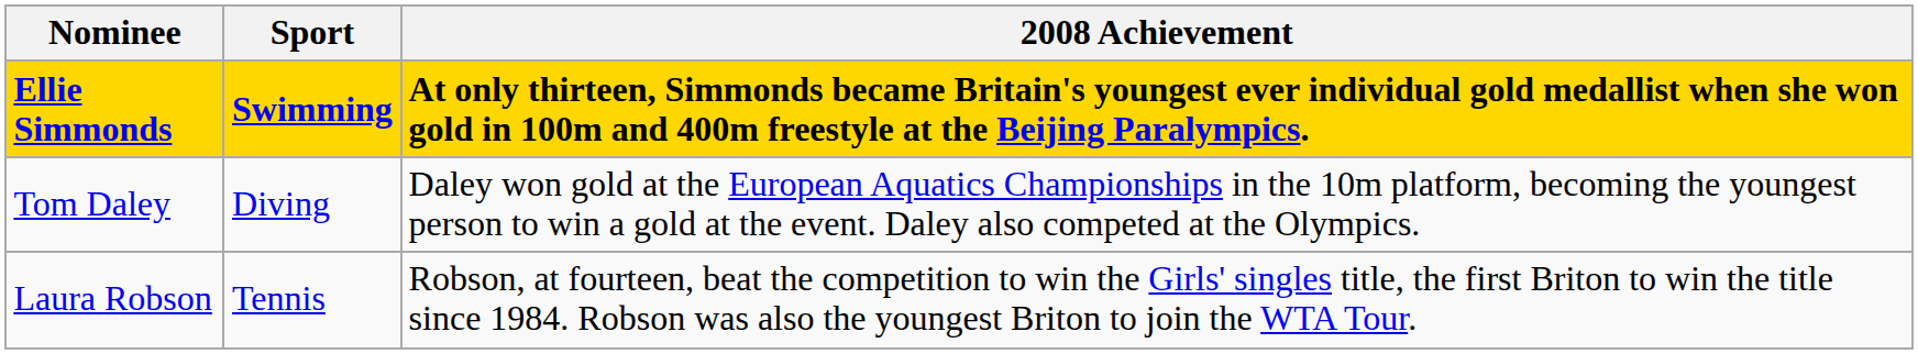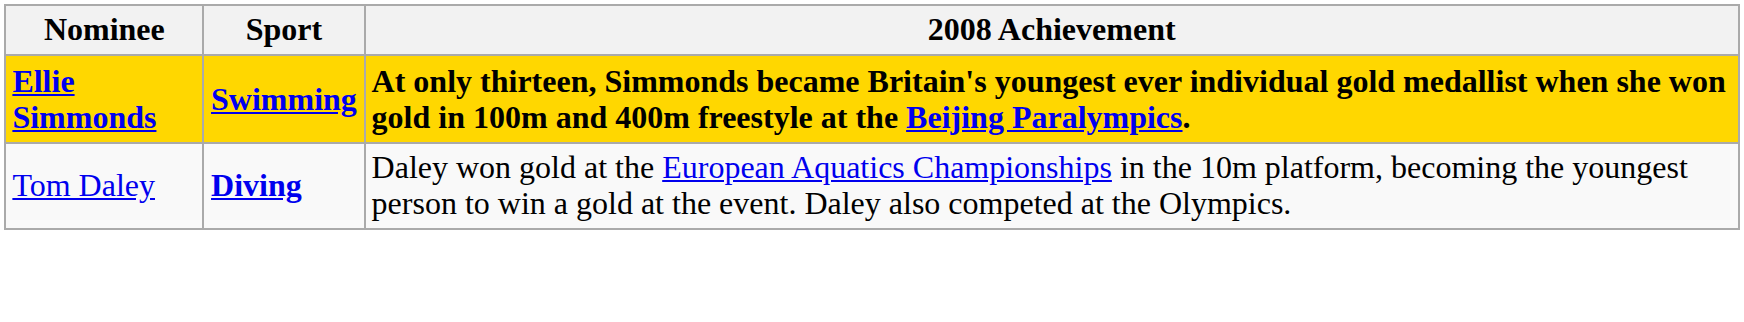 <table class="wikitable">
 <tr>
 <th>Nominee</th>
 <th>Sport</th>
 <th>2008 Achievement</th>
 </tr>
 <tr style="font-weight:bold; background:gold;">
 <td><a href='#'>Ellie Simmonds</a></td>
 <td><a href='#'>Swimming</a></td>
 <td>At only thirteen, Simmonds became Britain's youngest ever individual gold medallist when she won gold in 100m and 400m freestyle at the <a href='#'>Beijing Paralympics</a>.</td>
 </tr>
 <tr>
 <td><a href='#'>Tom Daley</a></td>
-<td><a href='#'>Diving</a></td>
+<td><strong><a href='#'>Diving</a></strong></td>
 <td>Daley won gold at the <a href='#'>European Aquatics Championships</a> in the 10m platform, becoming the youngest person to win a gold at the event. Daley also competed at the Olympics.</td>
 </tr>
-<tr>
-<td><a href='#'>Laura Robson</a></td>
-<td><a href='#'>Tennis</a></td>
-<td>Robson, at fourteen, beat the competition to win the <a href='#'>Girls' singles</a> title, the first Briton to win the title since 1984. Robson was also the youngest Briton to join the <a href='#'>WTA Tour</a>.</td>
-</tr>
 </table>
